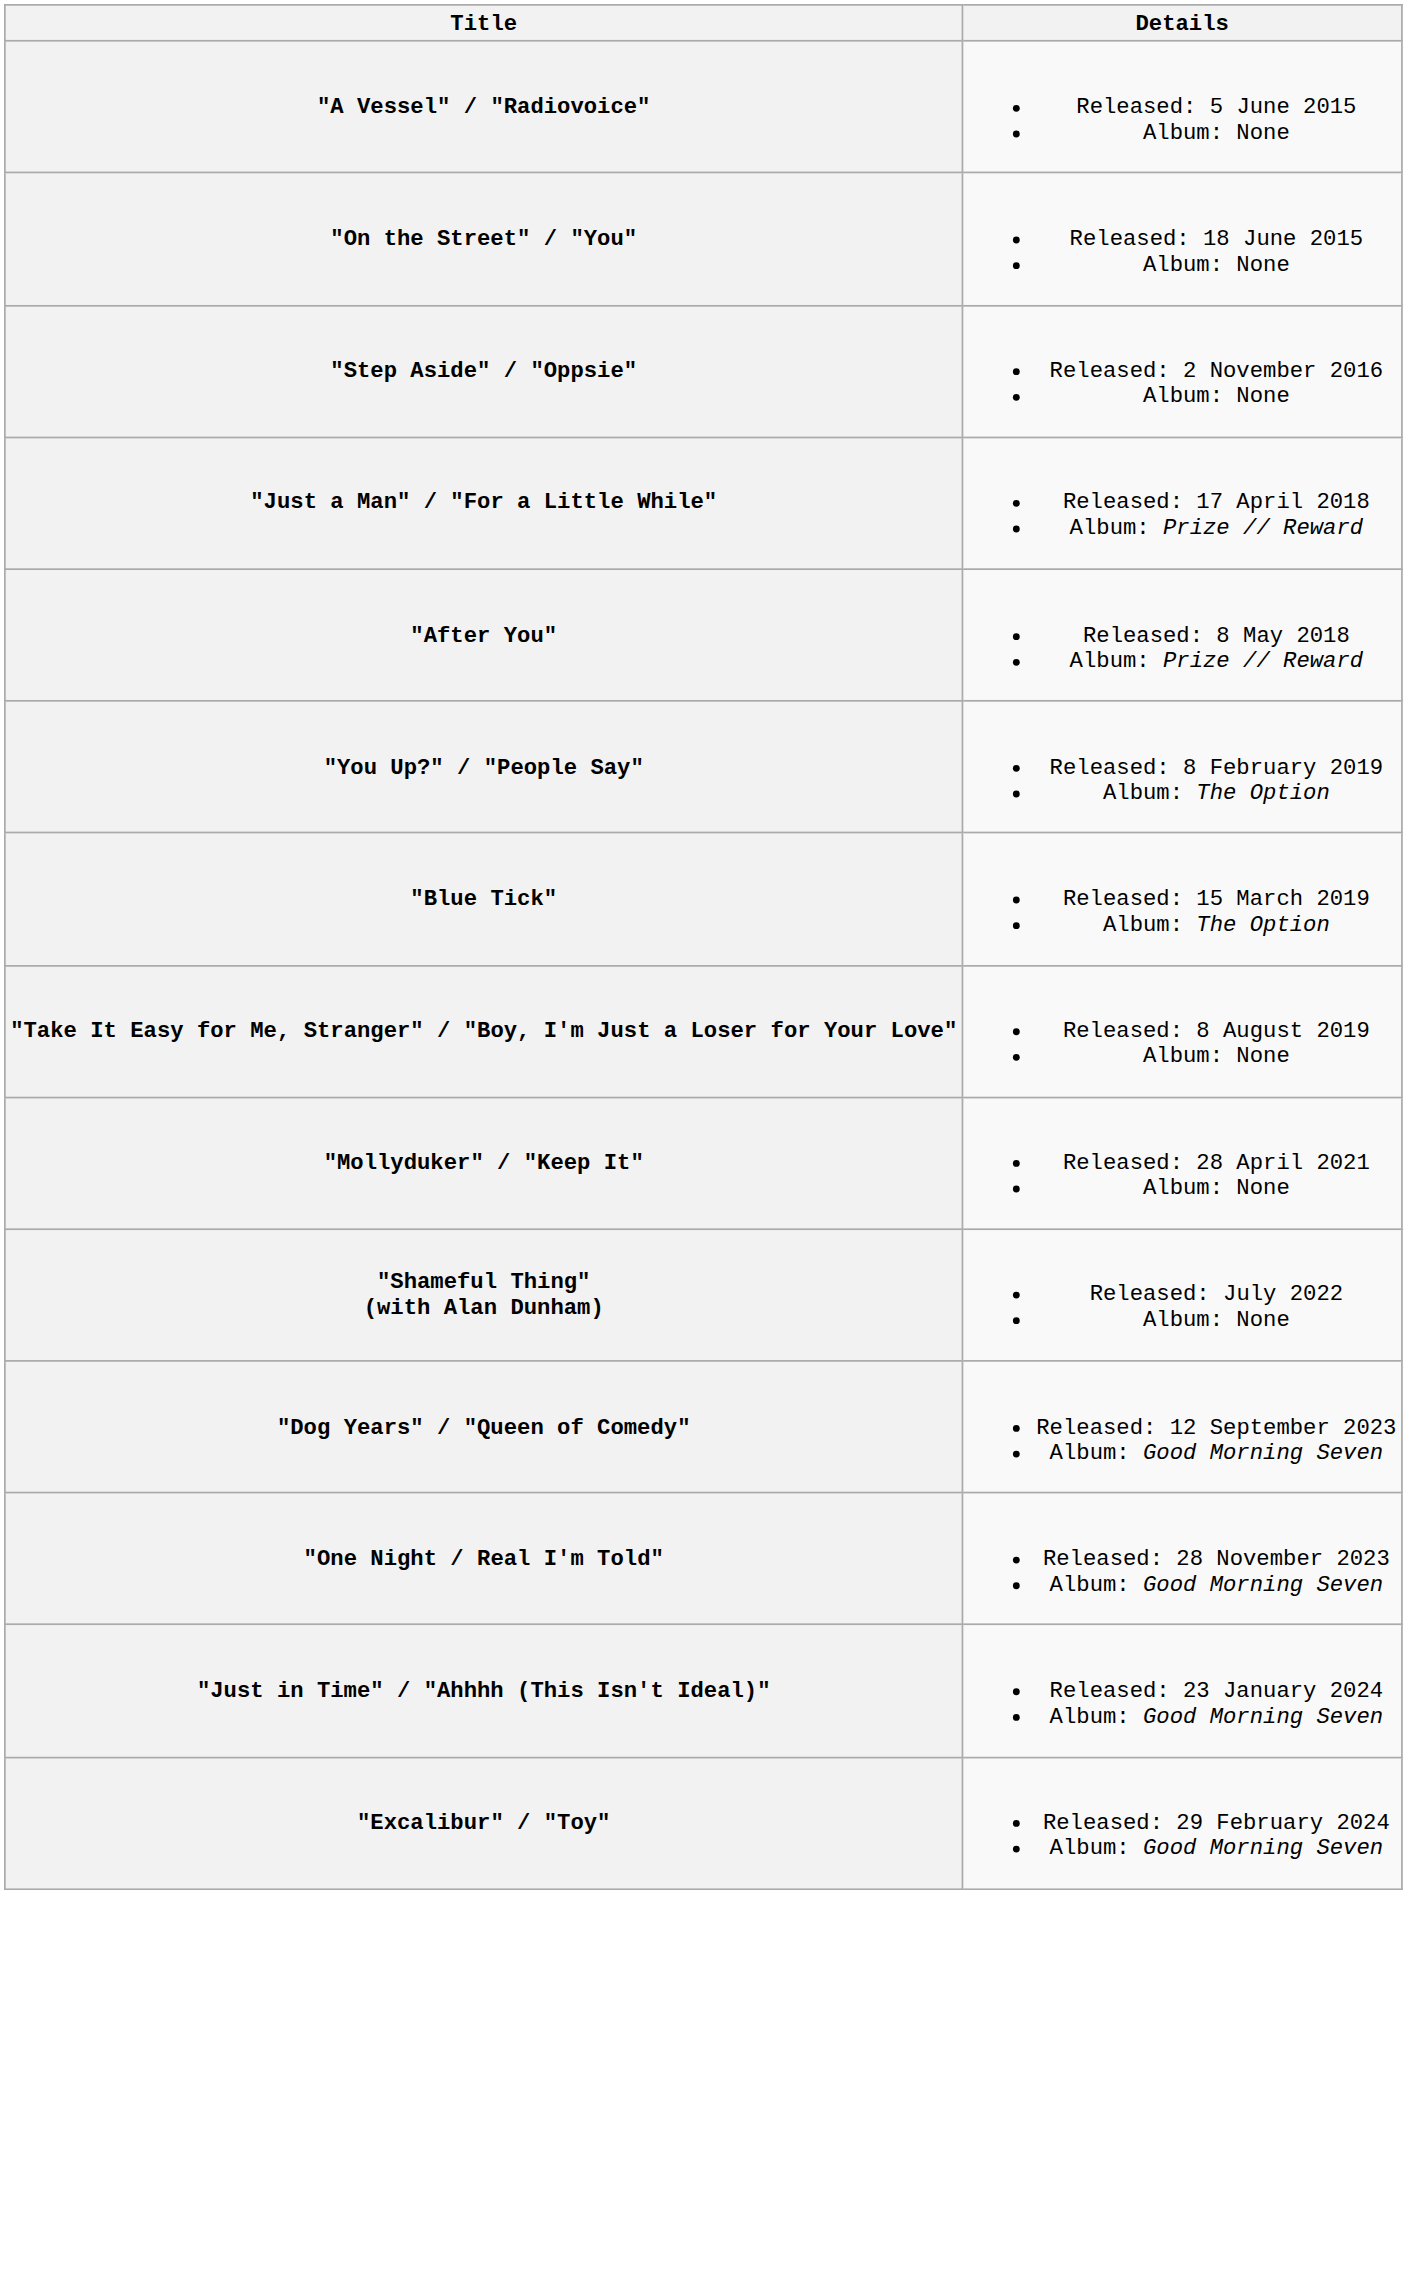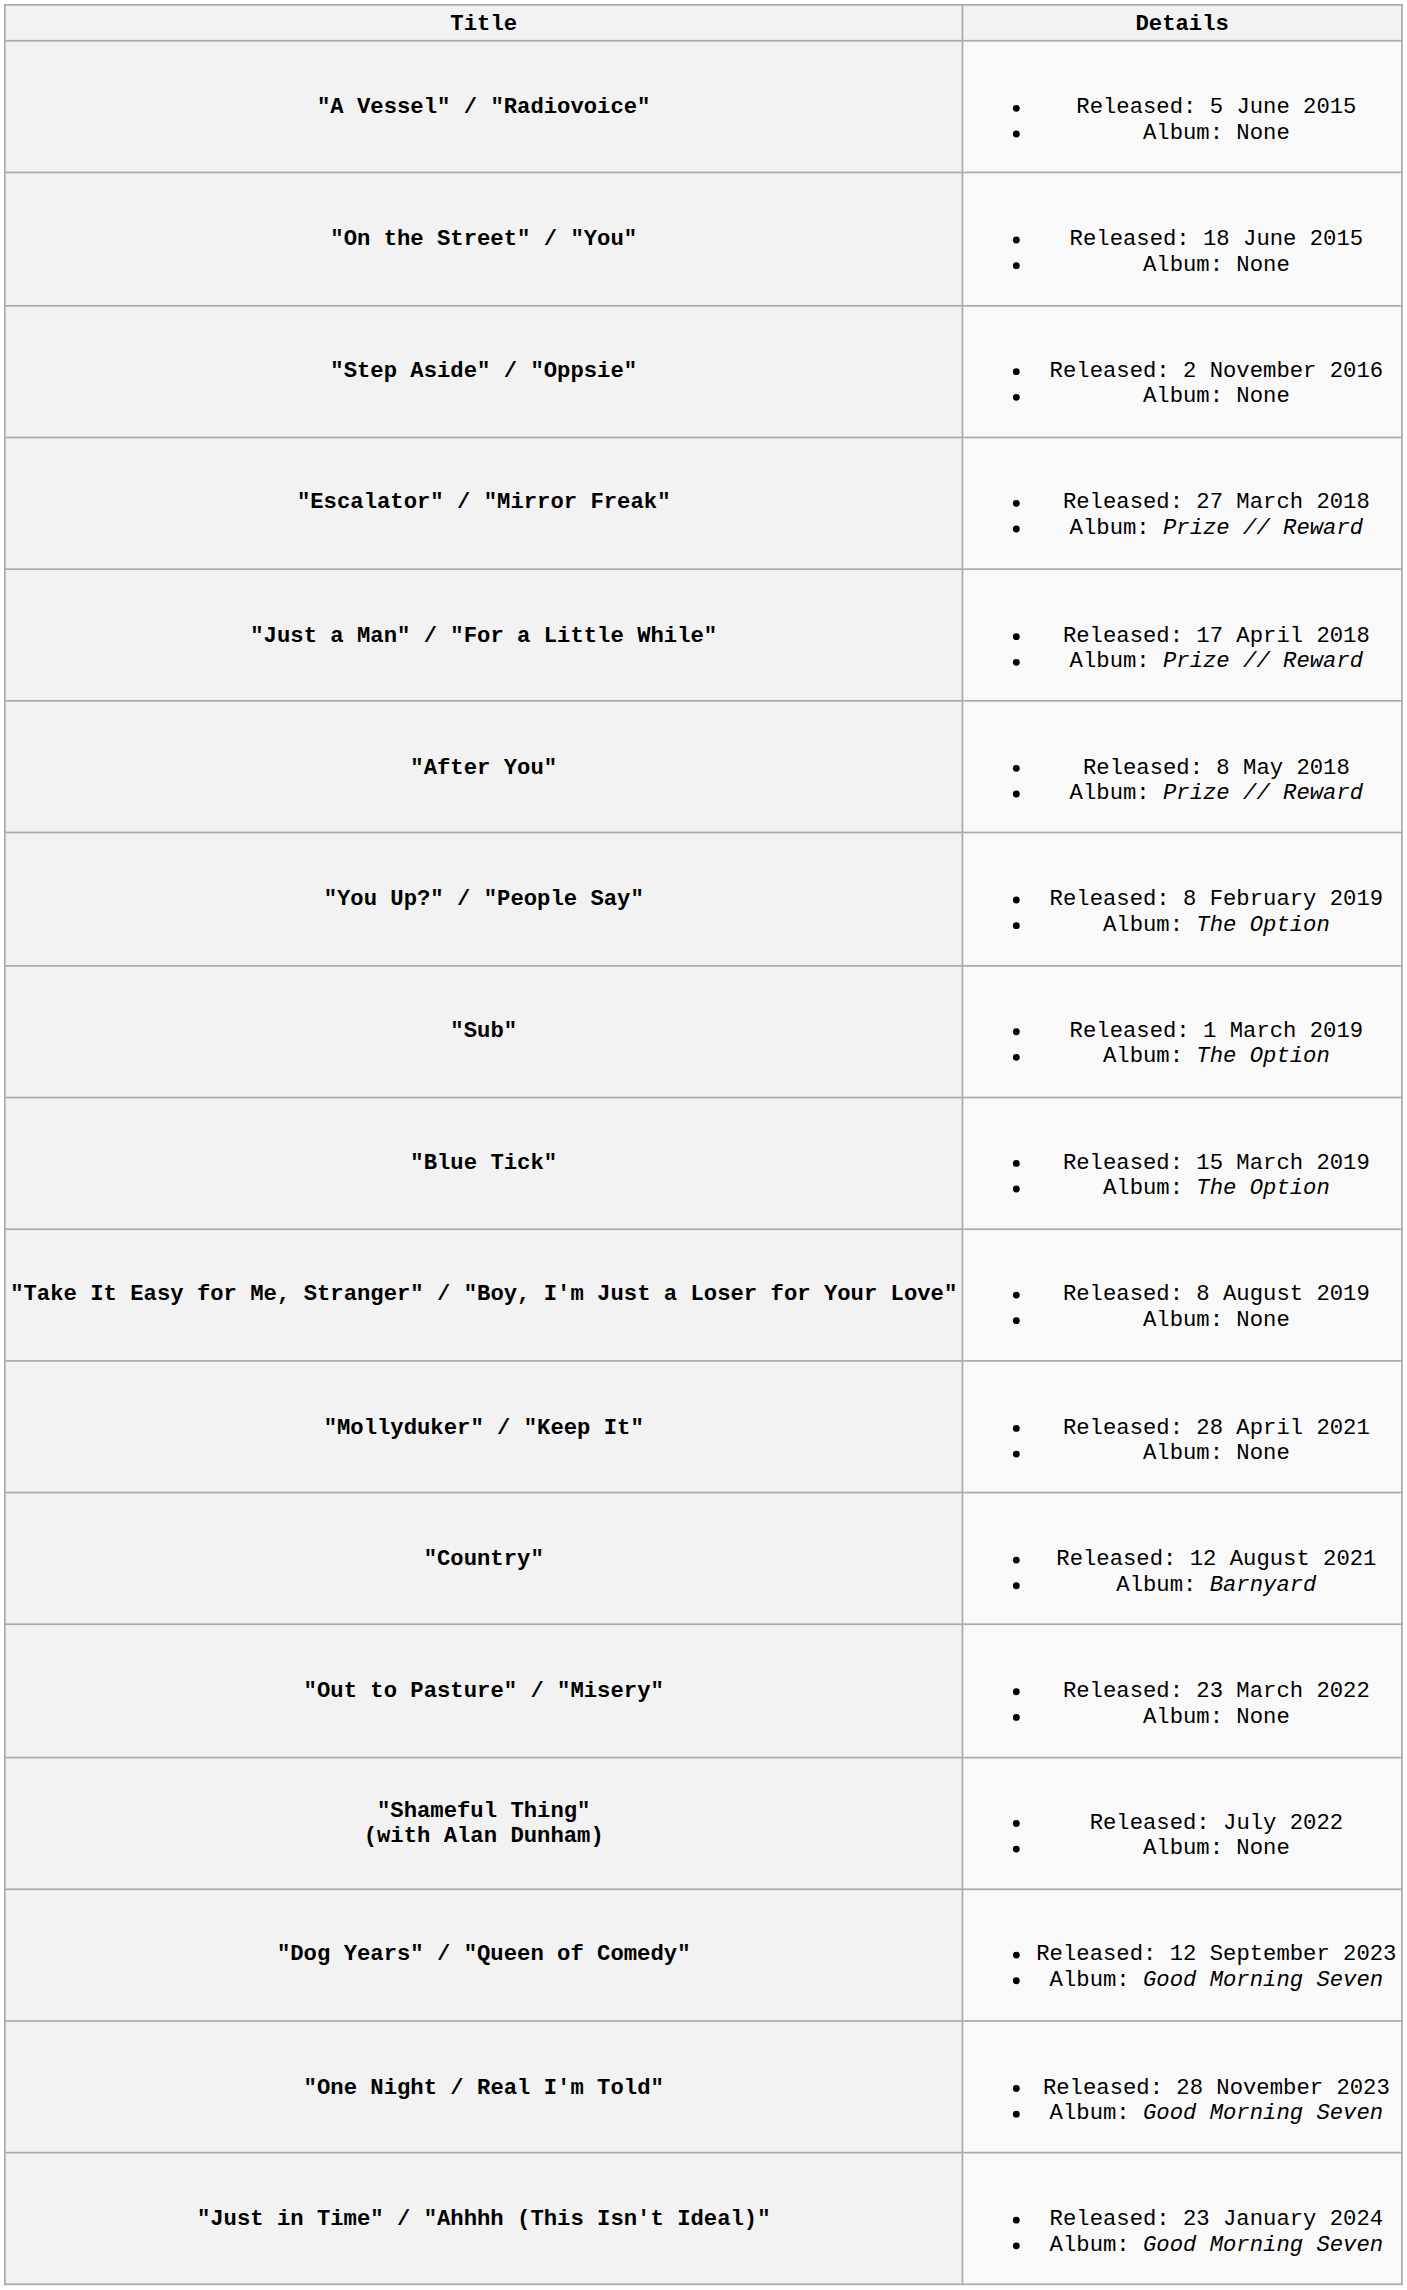 <table class="wikitable plainrowheaders" style="text-align:center;">
 <tr>
 <th scope="col">Title</th>
 <th scope="col">Details</th>
 </tr>
 <tr>
 <th scope="row">"A Vessel" / "Radiovoice"</th>
 <td><br><ul><li>Released: 5 June 2015</li><li>Album: None</li></ul></td>
 </tr>
 <tr>
 <th scope="row">"On the Street" / "You"</th>
 <td><br><ul><li>Released: 18 June 2015</li><li>Album: None</li></ul></td>
 </tr>
 <tr>
 <th scope="row">"Step Aside" / "Oppsie"</th>
 <td><br><ul><li>Released: 2 November 2016</li><li>Album: None</li></ul></td>
 </tr>
 <tr>
+<th scope="row">"Escalator" / "Mirror Freak"</th>
+<td><br><ul><li>Released: 27 March 2018</li><li>Album: <em>Prize // Reward</em></li></ul></td>
+</tr>
+<tr>
 <th scope="row">"Just a Man" / "For a Little While"</th>
 <td><br><ul><li>Released: 17 April 2018</li><li>Album: <em>Prize // Reward</em></li></ul></td>
 </tr>
 <tr>
 <th scope="row">"After You"</th>
 <td><br><ul><li>Released: 8 May 2018</li><li>Album: <em>Prize // Reward</em></li></ul></td>
 </tr>
 <tr>
 <th scope="row">"You Up?" / "People Say"</th>
 <td><br><ul><li>Released: 8 February 2019</li><li>Album: <em>The Option</em></li></ul></td>
 </tr>
 <tr>
+<th scope="row">"Sub"</th>
+<td><br><ul><li>Released: 1 March 2019</li><li>Album: <em>The Option</em></li></ul></td>
+</tr>
+<tr>
 <th scope="row">"Blue Tick"</th>
 <td><br><ul><li>Released: 15 March 2019</li><li>Album: <em>The Option</em></li></ul></td>
 </tr>
 <tr>
 <th scope="row">"Take It Easy for Me, Stranger" / "Boy, I'm Just a Loser for Your Love"</th>
 <td><br><ul><li>Released: 8 August 2019</li><li>Album: None</li></ul></td>
 </tr>
 <tr>
 <th scope="row">"Mollyduker" / "Keep It"</th>
 <td><br><ul><li>Released: 28 April 2021</li><li>Album: None</li></ul></td>
+</tr>
+<tr>
+<th scope="row">"Country"</th>
+<td><br><ul><li>Released: 12 August 2021</li><li>Album: <em>Barnyard</em></li></ul></td>
+</tr>
+<tr>
+<th scope="row">"Out to Pasture" / "Misery"</th>
+<td><br><ul><li>Released: 23 March 2022</li><li>Album: None</li></ul></td>
 </tr>
 <tr>
 <th scope="row">"Shameful Thing" <br> (with Alan Dunham)</th>
 <td><br><ul><li>Released: July 2022</li><li>Album: None</li></ul></td>
 </tr>
 <tr>
 <th scope="row">"Dog Years" / "Queen of Comedy"</th>
 <td><br><ul><li>Released: 12 September 2023</li><li>Album: <em>Good Morning Seven</em></li></ul></td>
 </tr>
 <tr>
 <th scope="row">"One Night / Real I'm Told"</th>
 <td><br><ul><li>Released: 28 November 2023</li><li>Album: <em>Good Morning Seven</em></li></ul></td>
 </tr>
 <tr>
 <th scope="row">"Just in Time" / "Ahhhh (This Isn't Ideal)"</th>
 <td><br><ul><li>Released: 23 January 2024</li><li>Album: <em>Good Morning Seven</em></li></ul></td>
 </tr>
-<tr>
-<th scope="row">"Excalibur" / "Toy"</th>
-<td><br><ul><li>Released: 29 February 2024</li><li>Album: <em>Good Morning Seven</em></li></ul></td>
-</tr>
 </table>
